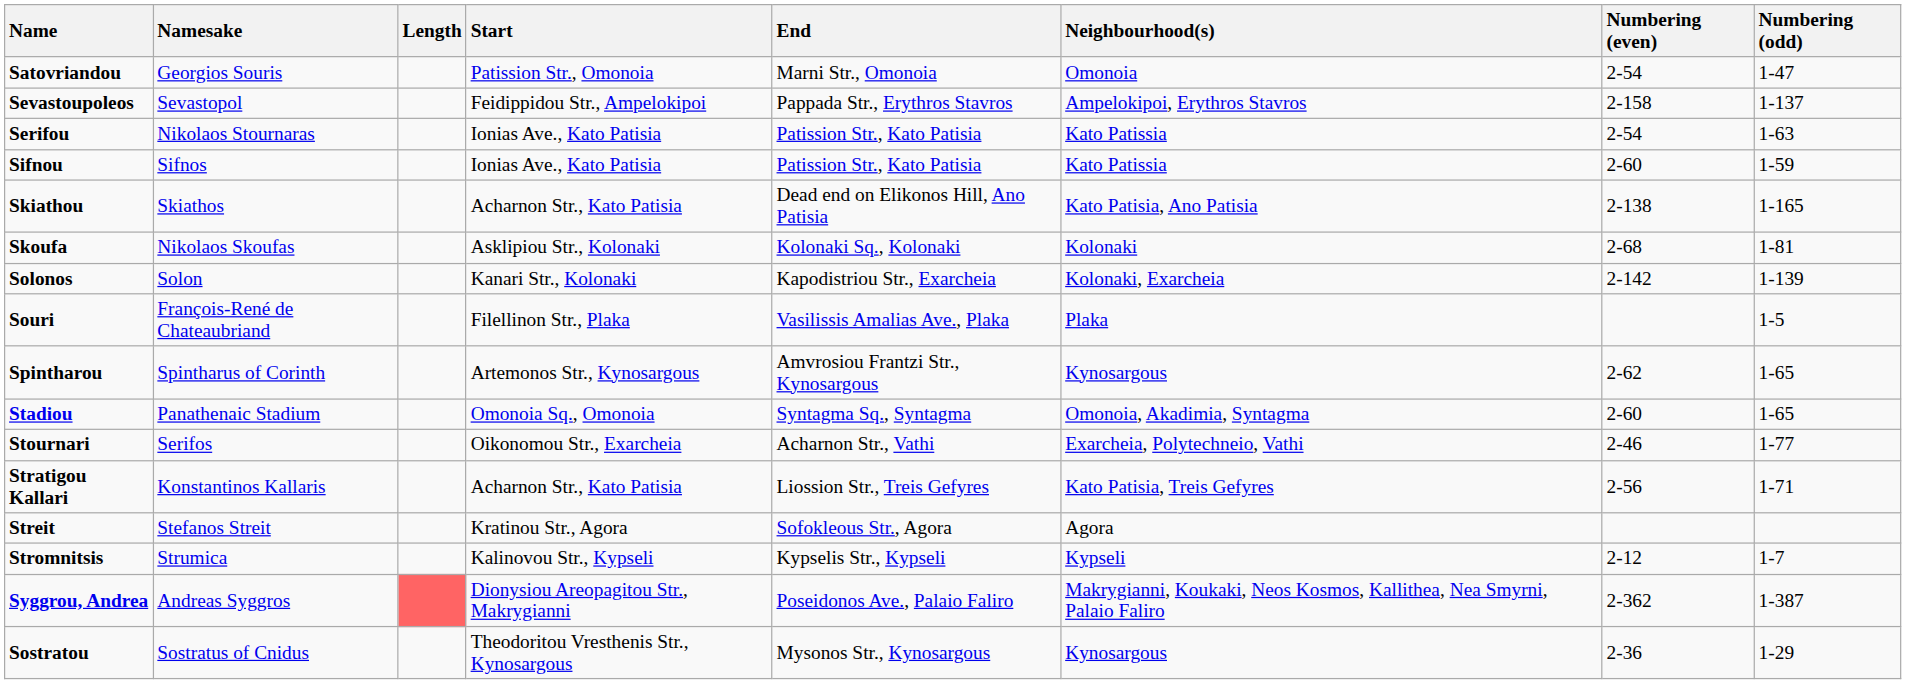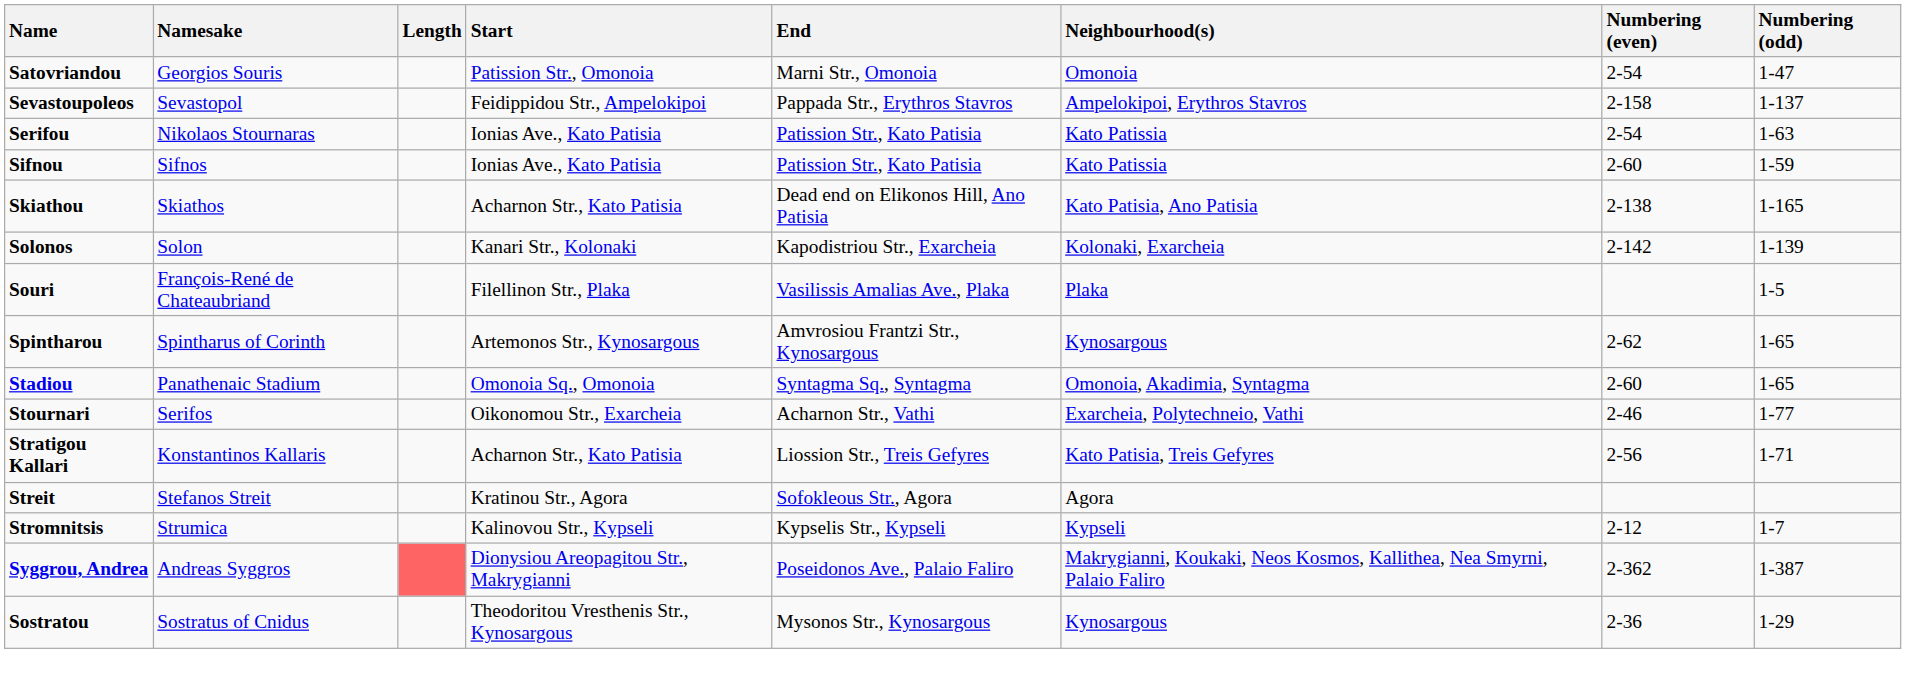 <table class="wikitable sortable">
 <tr>
 <th style="text-align:left;">Name</th>
 <th style="text-align:left;">Namesake</th>
 <th style="text-align:left;">Length</th>
 <th style="text-align:left;">Start</th>
 <th style="text-align:left;">End</th>
 <th style="text-align:left;">Neighbourhood(s)</th>
 <th style="text-align:left;">Numbering (even)</th>
 <th style="text-align:left;">Numbering (odd)</th>
 </tr>
 <tr class="sort">
 <td><strong>Satovriandou</strong><br></td>
 <td><a href='#'>Georgios Souris</a></td>
 <td></td>
 <td><a href='#'>Patission Str.</a>, <a href='#'>Omonoia</a></td>
 <td>Marni Str., <a href='#'>Omonoia</a></td>
 <td><a href='#'>Omonoia</a></td>
 <td>2-54</td>
 <td>1-47</td>
 </tr>
 <tr>
 <td><strong>Sevastoupoleos</strong><br></td>
 <td><a href='#'>Sevastopol</a></td>
 <td></td>
 <td>Feidippidou Str., <a href='#'>Ampelokipoi</a></td>
 <td>Pappada Str., <a href='#'>Erythros Stavros</a></td>
 <td><a href='#'>Ampelokipoi</a>, <a href='#'>Erythros Stavros</a></td>
 <td>2-158</td>
 <td>1-137</td>
 </tr>
 <tr>
 <td><strong>Serifou</strong><br></td>
 <td><a href='#'>Nikolaos Stournaras</a></td>
 <td></td>
 <td>Ionias Ave., <a href='#'>Kato Patisia</a></td>
 <td><a href='#'>Patission Str.</a>, <a href='#'>Kato Patisia</a></td>
 <td><a href='#'>Kato Patissia</a></td>
 <td>2-54</td>
 <td>1-63</td>
 </tr>
 <tr>
 <td><strong>Sifnou</strong><br></td>
 <td><a href='#'>Sifnos</a></td>
 <td></td>
 <td>Ionias Ave., <a href='#'>Kato Patisia</a></td>
 <td><a href='#'>Patission Str.</a>, <a href='#'>Kato Patisia</a></td>
 <td><a href='#'>Kato Patissia</a></td>
 <td>2-60</td>
 <td>1-59</td>
 </tr>
 <tr>
 <td><strong>Skiathou</strong><br></td>
 <td><a href='#'>Skiathos</a></td>
 <td></td>
 <td>Acharnon Str., <a href='#'>Kato Patisia</a></td>
 <td>Dead end on Elikonos Hill, <a href='#'>Ano Patisia</a></td>
 <td><a href='#'>Kato Patisia</a>, <a href='#'>Ano Patisia</a></td>
 <td>2-138</td>
 <td>1-165</td>
-</tr>
-<tr>
-<td><strong>Skoufa</strong><br></td>
-<td><a href='#'>Nikolaos Skoufas</a></td>
-<td></td>
-<td>Asklipiou Str., <a href='#'>Kolonaki</a></td>
-<td><a href='#'>Kolonaki Sq.</a>, <a href='#'>Kolonaki</a></td>
-<td><a href='#'>Kolonaki</a></td>
-<td>2-68</td>
-<td>1-81</td>
 </tr>
 <tr>
 <td><strong>Solonos</strong><br></td>
 <td><a href='#'>Solon</a></td>
 <td></td>
 <td>Kanari Str., <a href='#'>Kolonaki</a></td>
 <td>Kapodistriou Str., <a href='#'>Exarcheia</a></td>
 <td><a href='#'>Kolonaki</a>, <a href='#'>Exarcheia</a></td>
 <td>2-142</td>
 <td>1-139</td>
 </tr>
 <tr>
 <td><strong>Souri</strong><br></td>
 <td><a href='#'>François-René de Chateaubriand</a></td>
 <td></td>
 <td>Filellinon Str., <a href='#'>Plaka</a></td>
 <td><a href='#'>Vasilissis Amalias Ave.</a>, <a href='#'>Plaka</a></td>
 <td><a href='#'>Plaka</a></td>
 <td></td>
 <td>1-5</td>
 </tr>
 <tr>
 <td><strong>Spintharou</strong><br></td>
 <td><a href='#'>Spintharus of Corinth</a></td>
 <td></td>
 <td>Artemonos Str., <a href='#'>Kynosargous</a></td>
 <td>Amvrosiou Frantzi Str., <a href='#'>Kynosargous</a></td>
 <td><a href='#'>Kynosargous</a></td>
 <td>2-62</td>
 <td>1-65</td>
 </tr>
 <tr>
 <td><strong><a href='#'>Stadiou</a></strong><br></td>
 <td><a href='#'>Panathenaic Stadium</a></td>
 <td></td>
 <td><a href='#'>Omonoia Sq.</a>, <a href='#'>Omonoia</a></td>
 <td><a href='#'>Syntagma Sq.</a>, <a href='#'>Syntagma</a></td>
 <td><a href='#'>Omonoia</a>, <a href='#'>Akadimia</a>, <a href='#'>Syntagma</a></td>
 <td>2-60</td>
 <td>1-65</td>
 </tr>
 <tr>
 <td><strong>Stournari</strong><br></td>
 <td><a href='#'>Serifos</a></td>
 <td></td>
 <td>Oikonomou Str., <a href='#'>Exarcheia</a></td>
 <td>Acharnon Str., <a href='#'>Vathi</a></td>
 <td><a href='#'>Exarcheia</a>, <a href='#'>Polytechneio</a>, <a href='#'>Vathi</a></td>
 <td>2-46</td>
 <td>1-77</td>
 </tr>
 <tr>
 <td><strong>Stratigou Kallari</strong><br></td>
 <td><a href='#'>Konstantinos Kallaris</a></td>
 <td></td>
 <td>Acharnon Str., <a href='#'>Kato Patisia</a></td>
 <td>Liossion Str., <a href='#'>Treis Gefyres</a></td>
 <td><a href='#'>Kato Patisia</a>, <a href='#'>Treis Gefyres</a></td>
 <td>2-56</td>
 <td>1-71</td>
 </tr>
 <tr>
 <td><strong>Streit</strong><br></td>
 <td><a href='#'>Stefanos Streit</a></td>
 <td></td>
 <td>Kratinou Str., Agora</td>
 <td><a href='#'>Sofokleous Str.</a>, Agora</td>
 <td>Agora</td>
 <td></td>
 <td></td>
 </tr>
 <tr>
 <td><strong>Stromnitsis</strong><br></td>
 <td><a href='#'>Strumica</a></td>
 <td></td>
 <td>Kalinovou Str., <a href='#'>Kypseli</a></td>
 <td>Kypselis Str., <a href='#'>Kypseli</a></td>
 <td><a href='#'>Kypseli</a></td>
 <td>2-12</td>
 <td>1-7</td>
 </tr>
 <tr>
 <td><strong><a href='#'>Syggrou, Andrea</a></strong><br></td>
 <td><a href='#'>Andreas Syggros</a></td>
 <td style="background:#ff6464;"></td>
 <td><a href='#'>Dionysiou Areopagitou Str.</a>, <a href='#'>Makrygianni</a></td>
 <td><a href='#'>Poseidonos Ave.</a>, <a href='#'>Palaio Faliro</a></td>
 <td><a href='#'>Makrygianni</a>, <a href='#'>Koukaki</a>, <a href='#'>Neos Kosmos</a>, <a href='#'>Kallithea</a>, <a href='#'>Nea Smyrni</a>, <a href='#'>Palaio Faliro</a></td>
 <td>2-362</td>
 <td>1-387</td>
 </tr>
 <tr>
 <td><strong>Sostratou</strong><br></td>
 <td><a href='#'>Sostratus of Cnidus</a></td>
 <td></td>
 <td>Theodoritou Vresthenis Str., <a href='#'>Kynosargous</a></td>
 <td>Mysonos Str., <a href='#'>Kynosargous</a></td>
 <td><a href='#'>Kynosargous</a></td>
 <td>2-36</td>
 <td>1-29</td>
 </tr>
 </table>
